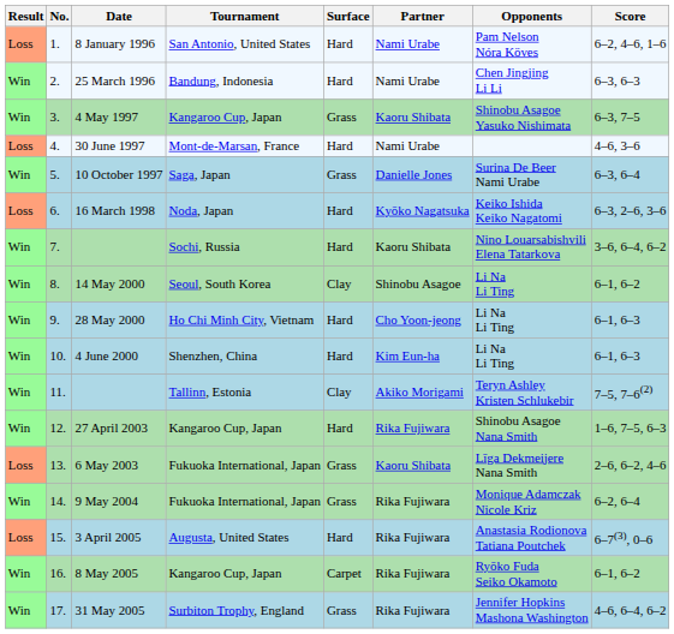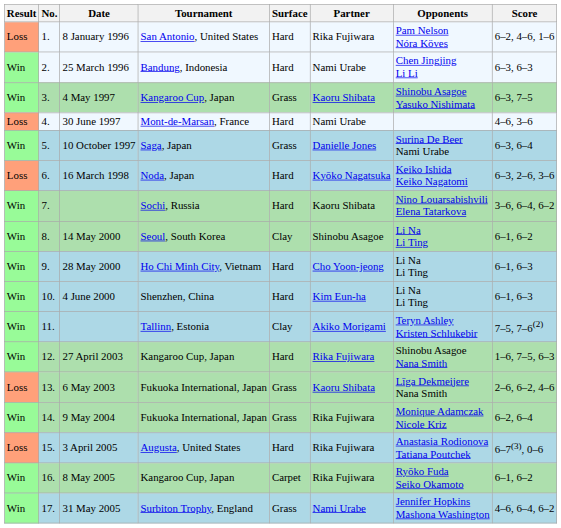 <table class="sortable wikitable" style=font-size:97%>
 <tr>
 <th>Result</th>
 <th>No.</th>
 <th>Date</th>
 <th>Tournament</th>
 <th>Surface</th>
 <th>Partner</th>
 <th>Opponents</th>
 <th class="unsortable">Score</th>
 </tr>
 <tr style="background:#f0f8ff;">
 <td style="background:#ffa07a;">Loss</td>
 <td>1.</td>
 <td>8 January 1996</td>
 <td><a href='#'>San Antonio</a>, United States</td>
 <td>Hard</td>
-<td> <a href='#'>Nami Urabe</a></td>
+<td> Rika Fujiwara</td>
 <td> <a href='#'>Pam Nelson</a> <br>  <a href='#'>Nóra Köves</a></td>
 <td>6–2, 4–6, 1–6</td>
 </tr>
 <tr style="background:#f0f8ff;">
 <td style="background:#98fb98;">Win</td>
 <td>2.</td>
 <td>25 March 1996</td>
 <td><a href='#'>Bandung</a>, Indonesia</td>
 <td>Hard</td>
 <td> Nami Urabe</td>
 <td> <a href='#'>Chen Jingjing</a> <br>  <a href='#'>Li Li</a></td>
 <td>6–3, 6–3</td>
 </tr>
 <tr style="background:#addfad;">
 <td style="background:#98fb98;">Win</td>
 <td>3.</td>
 <td>4 May 1997</td>
 <td><a href='#'>Kangaroo Cup</a>, Japan</td>
 <td>Grass</td>
 <td> <a href='#'>Kaoru Shibata</a></td>
 <td> <a href='#'>Shinobu Asagoe</a> <br>  <a href='#'>Yasuko Nishimata</a></td>
 <td>6–3, 7–5</td>
 </tr>
 <tr style="background:#f0f8ff;">
 <td style="background:#ffa07a;">Loss</td>
 <td>4.</td>
 <td>30 June 1997</td>
 <td><a href='#'>Mont-de-Marsan</a>, France</td>
 <td>Hard</td>
 <td> Nami Urabe</td>
 <td></td>
 <td>4–6, 3–6</td>
 </tr>
 <tr style="background:lightblue;">
 <td style="background:#98fb98;">Win</td>
 <td>5.</td>
 <td>10 October 1997</td>
 <td><a href='#'>Saga</a>, Japan</td>
 <td>Grass</td>
 <td> <a href='#'>Danielle Jones</a></td>
 <td> <a href='#'>Surina De Beer</a><br>  Nami Urabe</td>
 <td>6–3, 6–4</td>
 </tr>
 <tr style="background:lightblue;">
 <td style="background:#ffa07a;">Loss</td>
 <td>6.</td>
 <td>16 March 1998</td>
 <td><a href='#'>Noda</a>, Japan</td>
 <td>Hard</td>
 <td> <a href='#'>Kyōko Nagatsuka</a></td>
 <td> <a href='#'>Keiko Ishida</a> <br>  <a href='#'>Keiko Nagatomi</a></td>
 <td>6–3, 2–6, 3–6</td>
 </tr>
 <tr style="background:#addfad;">
 <td style="background:#98fb98;">Win</td>
 <td>7.</td>
 <td></td>
 <td><a href='#'>Sochi</a>, Russia</td>
 <td>Hard</td>
 <td> Kaoru Shibata</td>
 <td> <a href='#'>Nino Louarsabishvili</a> <br>  <a href='#'>Elena Tatarkova</a></td>
 <td>3–6, 6–4, 6–2</td>
 </tr>
 <tr style="background:#addfad;">
 <td style="background:#98fb98;">Win</td>
 <td>8.</td>
 <td>14 May 2000</td>
 <td><a href='#'>Seoul</a>, South Korea</td>
 <td>Clay</td>
 <td> Shinobu Asagoe</td>
 <td> <a href='#'>Li Na</a> <br>  <a href='#'>Li Ting</a></td>
 <td>6–1, 6–2</td>
 </tr>
 <tr style="background:lightblue;">
 <td style="background:#98fb98;">Win</td>
 <td>9.</td>
 <td>28 May 2000</td>
 <td><a href='#'>Ho Chi Minh City</a>, Vietnam</td>
 <td>Hard</td>
 <td> <a href='#'>Cho Yoon-jeong</a></td>
 <td> Li Na <br>  Li Ting</td>
 <td>6–1, 6–3</td>
 </tr>
 <tr style="background:lightblue;">
 <td style="background:#98fb98;">Win</td>
 <td>10.</td>
 <td>4 June 2000</td>
 <td>Shenzhen, China</td>
 <td>Hard</td>
 <td> <a href='#'>Kim Eun-ha</a></td>
 <td> Li Na <br>  Li Ting</td>
 <td>6–1, 6–3</td>
 </tr>
 <tr style="background:lightblue;">
 <td style="background:#98fb98;">Win</td>
 <td>11.</td>
 <td></td>
 <td><a href='#'>Tallinn</a>, Estonia</td>
 <td>Clay</td>
 <td> <a href='#'>Akiko Morigami</a></td>
 <td> <a href='#'>Teryn Ashley</a> <br>  <a href='#'>Kristen Schlukebir</a></td>
 <td>7–5, 7–6<sup>(2)</sup></td>
 </tr>
 <tr style="background:#addfad;">
 <td style="background:#98fb98;">Win</td>
 <td>12.</td>
 <td>27 April 2003</td>
 <td>Kangaroo Cup, Japan</td>
 <td>Hard</td>
 <td> <a href='#'>Rika Fujiwara</a></td>
 <td> Shinobu Asagoe <br>  <a href='#'>Nana Smith</a></td>
 <td>1–6, 7–5, 6–3</td>
 </tr>
 <tr style="background:#addfad;">
 <td style="background:#ffa07a;">Loss</td>
 <td>13.</td>
 <td>6 May 2003</td>
 <td>Fukuoka International, Japan</td>
 <td>Grass</td>
 <td> <a href='#'>Kaoru Shibata</a></td>
 <td> <a href='#'>Līga Dekmeijere</a> <br>  Nana Smith</td>
 <td>2–6, 6–2, 4–6</td>
 </tr>
 <tr style="background:#addfad;">
 <td style="background:#98fb98;">Win</td>
 <td>14.</td>
 <td>9 May 2004</td>
 <td>Fukuoka International, Japan</td>
 <td>Grass</td>
 <td> Rika Fujiwara</td>
 <td> <a href='#'>Monique Adamczak</a> <br>  <a href='#'>Nicole Kriz</a></td>
 <td>6–2, 6–4</td>
 </tr>
 <tr style="background:lightblue;">
 <td style="background:#ffa07a;">Loss</td>
 <td>15.</td>
 <td>3 April 2005</td>
 <td><a href='#'>Augusta</a>, United States</td>
 <td>Hard</td>
 <td> Rika Fujiwara</td>
 <td> <a href='#'>Anastasia Rodionova</a> <br>  <a href='#'>Tatiana Poutchek</a></td>
 <td>6–7<sup>(3)</sup>, 0–6</td>
 </tr>
 <tr style="background:#addfad;">
 <td style="background:#98fb98;">Win</td>
 <td>16.</td>
 <td>8 May 2005</td>
 <td>Kangaroo Cup, Japan</td>
 <td>Carpet</td>
 <td> Rika Fujiwara</td>
 <td> <a href='#'>Ryōko Fuda</a> <br>  <a href='#'>Seiko Okamoto</a></td>
 <td>6–1, 6–2</td>
 </tr>
 <tr style="background:lightblue;">
 <td style="background:#98fb98;">Win</td>
 <td>17.</td>
 <td>31 May 2005</td>
 <td><a href='#'>Surbiton Trophy</a>, England</td>
 <td>Grass</td>
-<td> Rika Fujiwara</td>
+<td> <a href='#'>Nami Urabe</a></td>
 <td> <a href='#'>Jennifer Hopkins</a> <br>  <a href='#'>Mashona Washington</a></td>
 <td>4–6, 6–4, 6–2</td>
 </tr>
 </table>
